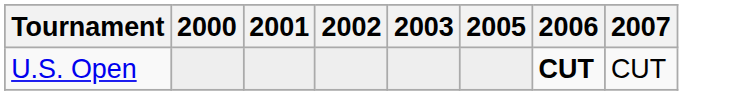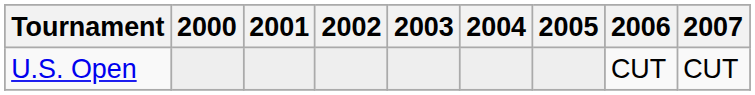 <table class="wikitable" style="font-size:95%;">
 <tr>
 <th>Tournament</th>
 <th>2000</th>
 <th>2001</th>
 <th>2002</th>
 <th>2003</th>
+<th>2004</th>
 <th>2005</th>
 <th>2006</th>
 <th>2007</th>
 </tr>
 <tr>
 <td align=left><a href='#'>U.S. Open</a></td>
 <td style="background:#eeeeee;"></td>
 <td style="background:#eeeeee;"></td>
 <td style="background:#eeeeee;"></td>
 <td style="background:#eeeeee;"></td>
 <td style="background:#eeeeee;"></td>
-<td><strong>CUT</strong></td>
+<td style="background:#eeeeee;"></td>
+<td>CUT</td>
 <td>CUT</td>
 </tr>
 </table>
